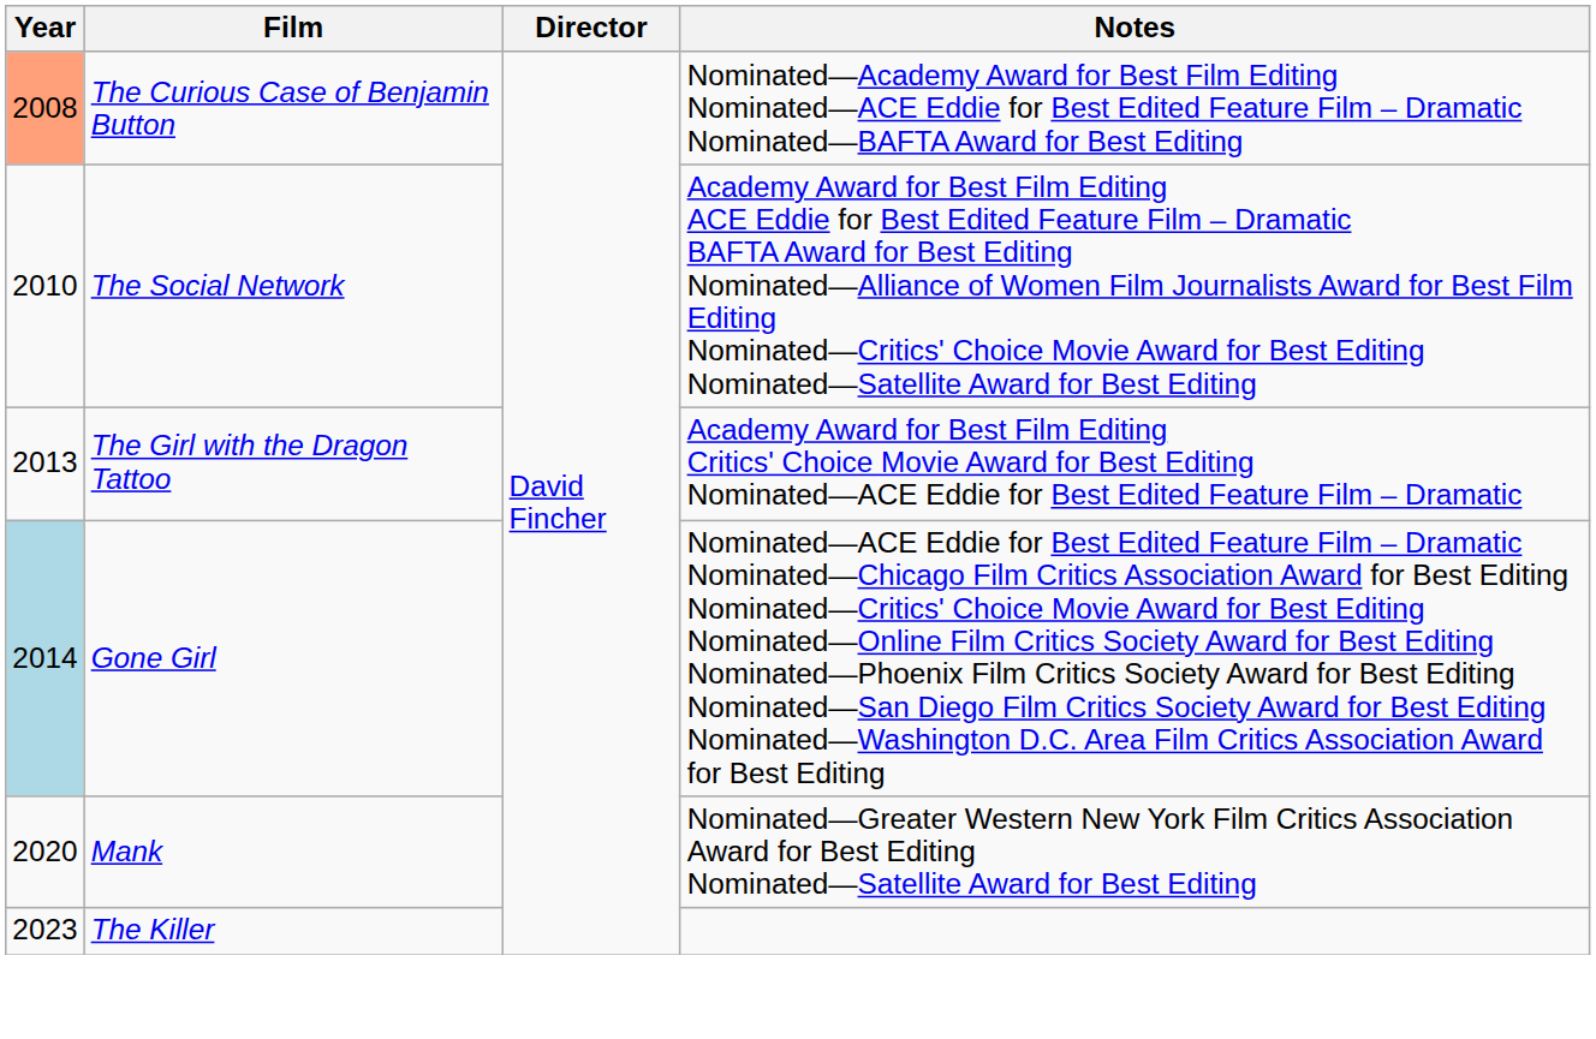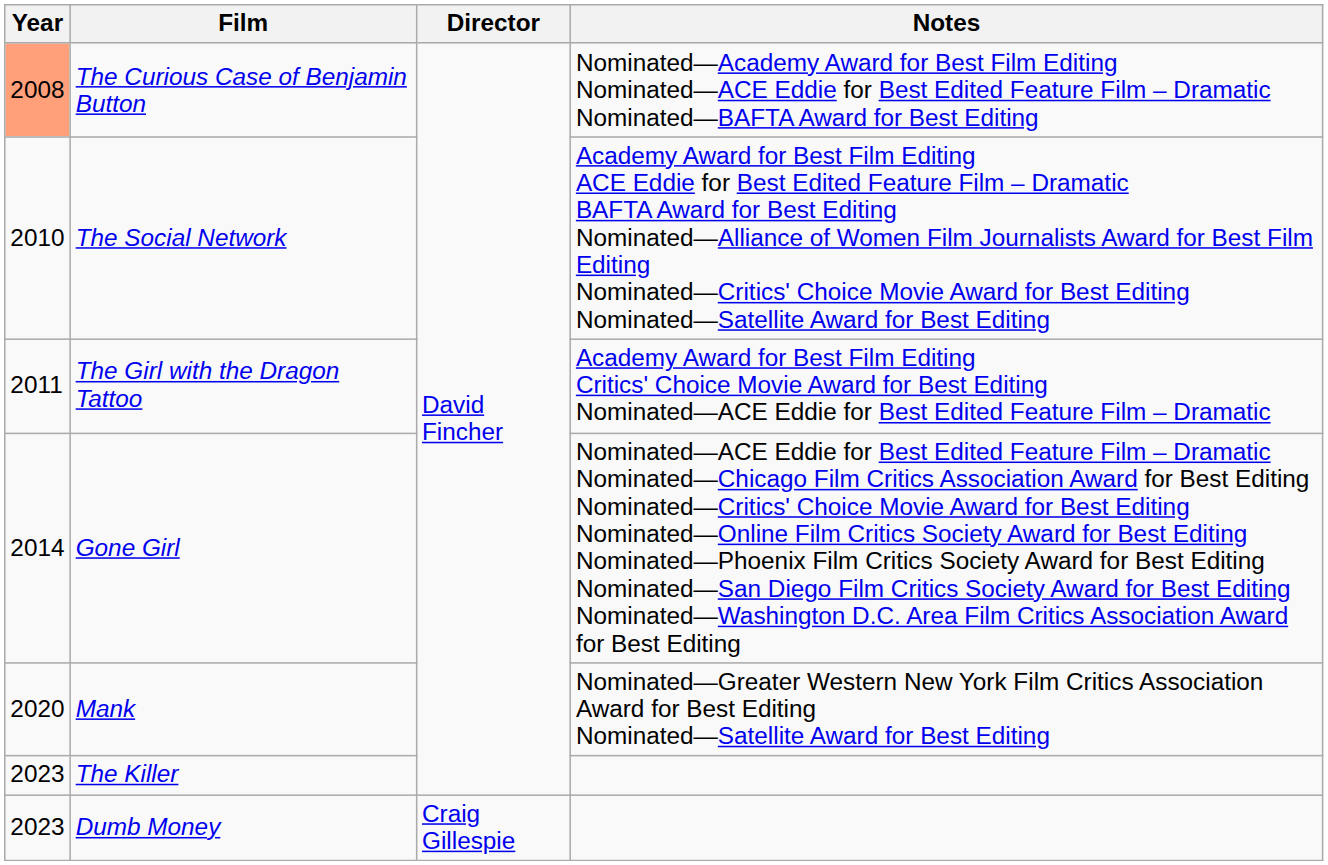 <table class="wikitable">
 <tr>
 <th>Year</th>
 <th>Film</th>
 <th>Director</th>
 <th>Notes</th>
 </tr>
 <tr>
 <td style="background: lightsalmon;">2008</td>
 <td><em><a href='#'>The Curious Case of Benjamin Button</a></em></td>
 <td rowspan="6"><a href='#'>David Fincher</a></td>
 <td>Nominated—<a href='#'>Academy Award for Best Film Editing</a><br>Nominated—<a href='#'>ACE Eddie</a> for <a href='#'>Best Edited Feature Film – Dramatic</a><br>Nominated—<a href='#'>BAFTA Award for Best Editing</a></td>
 </tr>
 <tr>
 <td>2010</td>
 <td><em><a href='#'>The Social Network</a></em></td>
 <td><a href='#'>Academy Award for Best Film Editing</a><br><a href='#'>ACE Eddie</a> for <a href='#'>Best Edited Feature Film – Dramatic</a><br><a href='#'>BAFTA Award for Best Editing</a><br>Nominated—<a href='#'>Alliance of Women Film Journalists Award for Best Film Editing</a><br>Nominated—<a href='#'>Critics' Choice Movie Award for Best Editing</a><br>Nominated—<a href='#'>Satellite Award for Best Editing</a></td>
 </tr>
 <tr>
-<td>2013</td>
+<td>2011</td>
 <td><em><a href='#'>The Girl with the Dragon Tattoo</a></em></td>
 <td><a href='#'>Academy Award for Best Film Editing</a><br><a href='#'>Critics' Choice Movie Award for Best Editing</a><br>Nominated—ACE Eddie for <a href='#'>Best Edited Feature Film – Dramatic</a></td>
 </tr>
 <tr>
-<td style="background: lightblue;">2014</td>
+<td>2014</td>
 <td><em><a href='#'>Gone Girl</a></em></td>
 <td>Nominated—ACE Eddie for <a href='#'>Best Edited Feature Film – Dramatic</a><br>Nominated—<a href='#'>Chicago Film Critics Association Award</a> for Best Editing<br>Nominated—<a href='#'>Critics' Choice Movie Award for Best Editing</a><br>Nominated—<a href='#'>Online Film Critics Society Award for Best Editing</a><br>Nominated—Phoenix Film Critics Society Award for Best Editing<br>Nominated—<a href='#'>San Diego Film Critics Society Award for Best Editing</a><br>Nominated—<a href='#'>Washington D.C. Area Film Critics Association Award</a> for Best Editing</td>
 </tr>
 <tr>
 <td>2020</td>
 <td><em><a href='#'>Mank</a></em></td>
 <td>Nominated—Greater Western New York Film Critics Association Award for Best Editing<br>Nominated—<a href='#'>Satellite Award for Best Editing</a></td>
 </tr>
 <tr>
 <td>2023</td>
 <td><em><a href='#'>The Killer</a></em></td>
 </tr>
+<tr>
+<td>2023</td>
+<td><em><a href='#'>Dumb Money</a></em></td>
+<td><a href='#'>Craig Gillespie</a></td>
+<td></td>
+</tr>
 </table>
